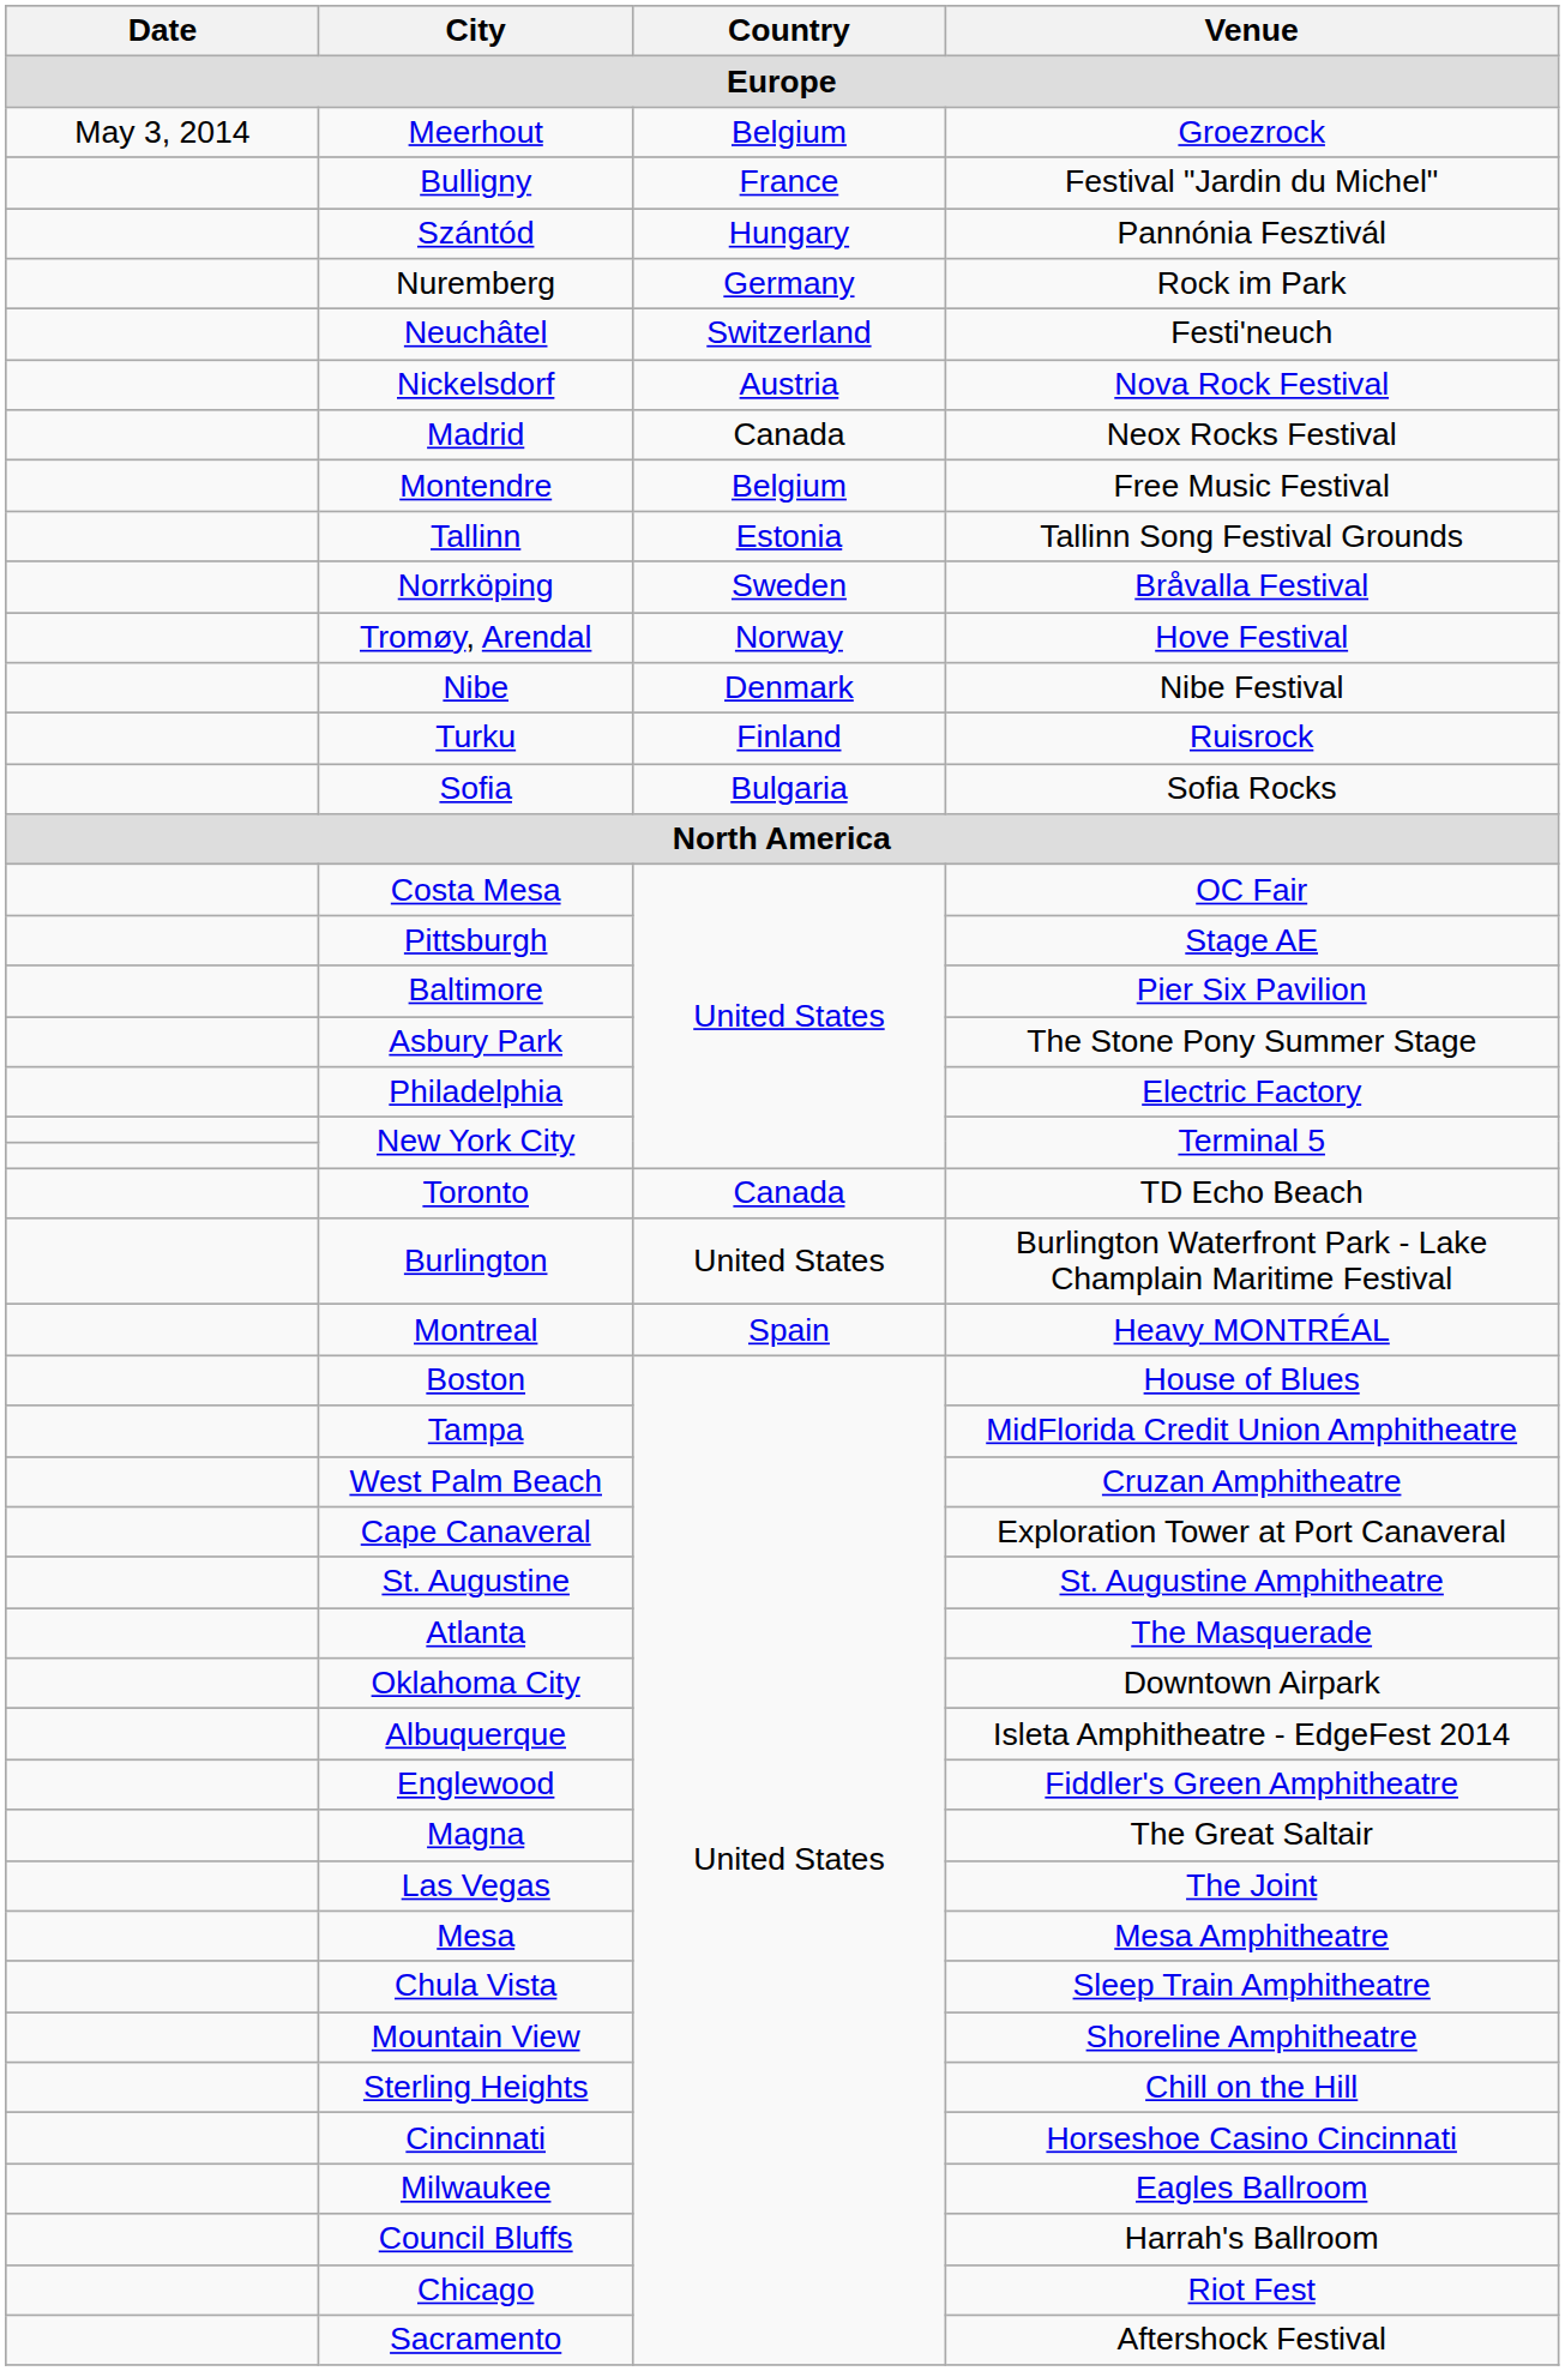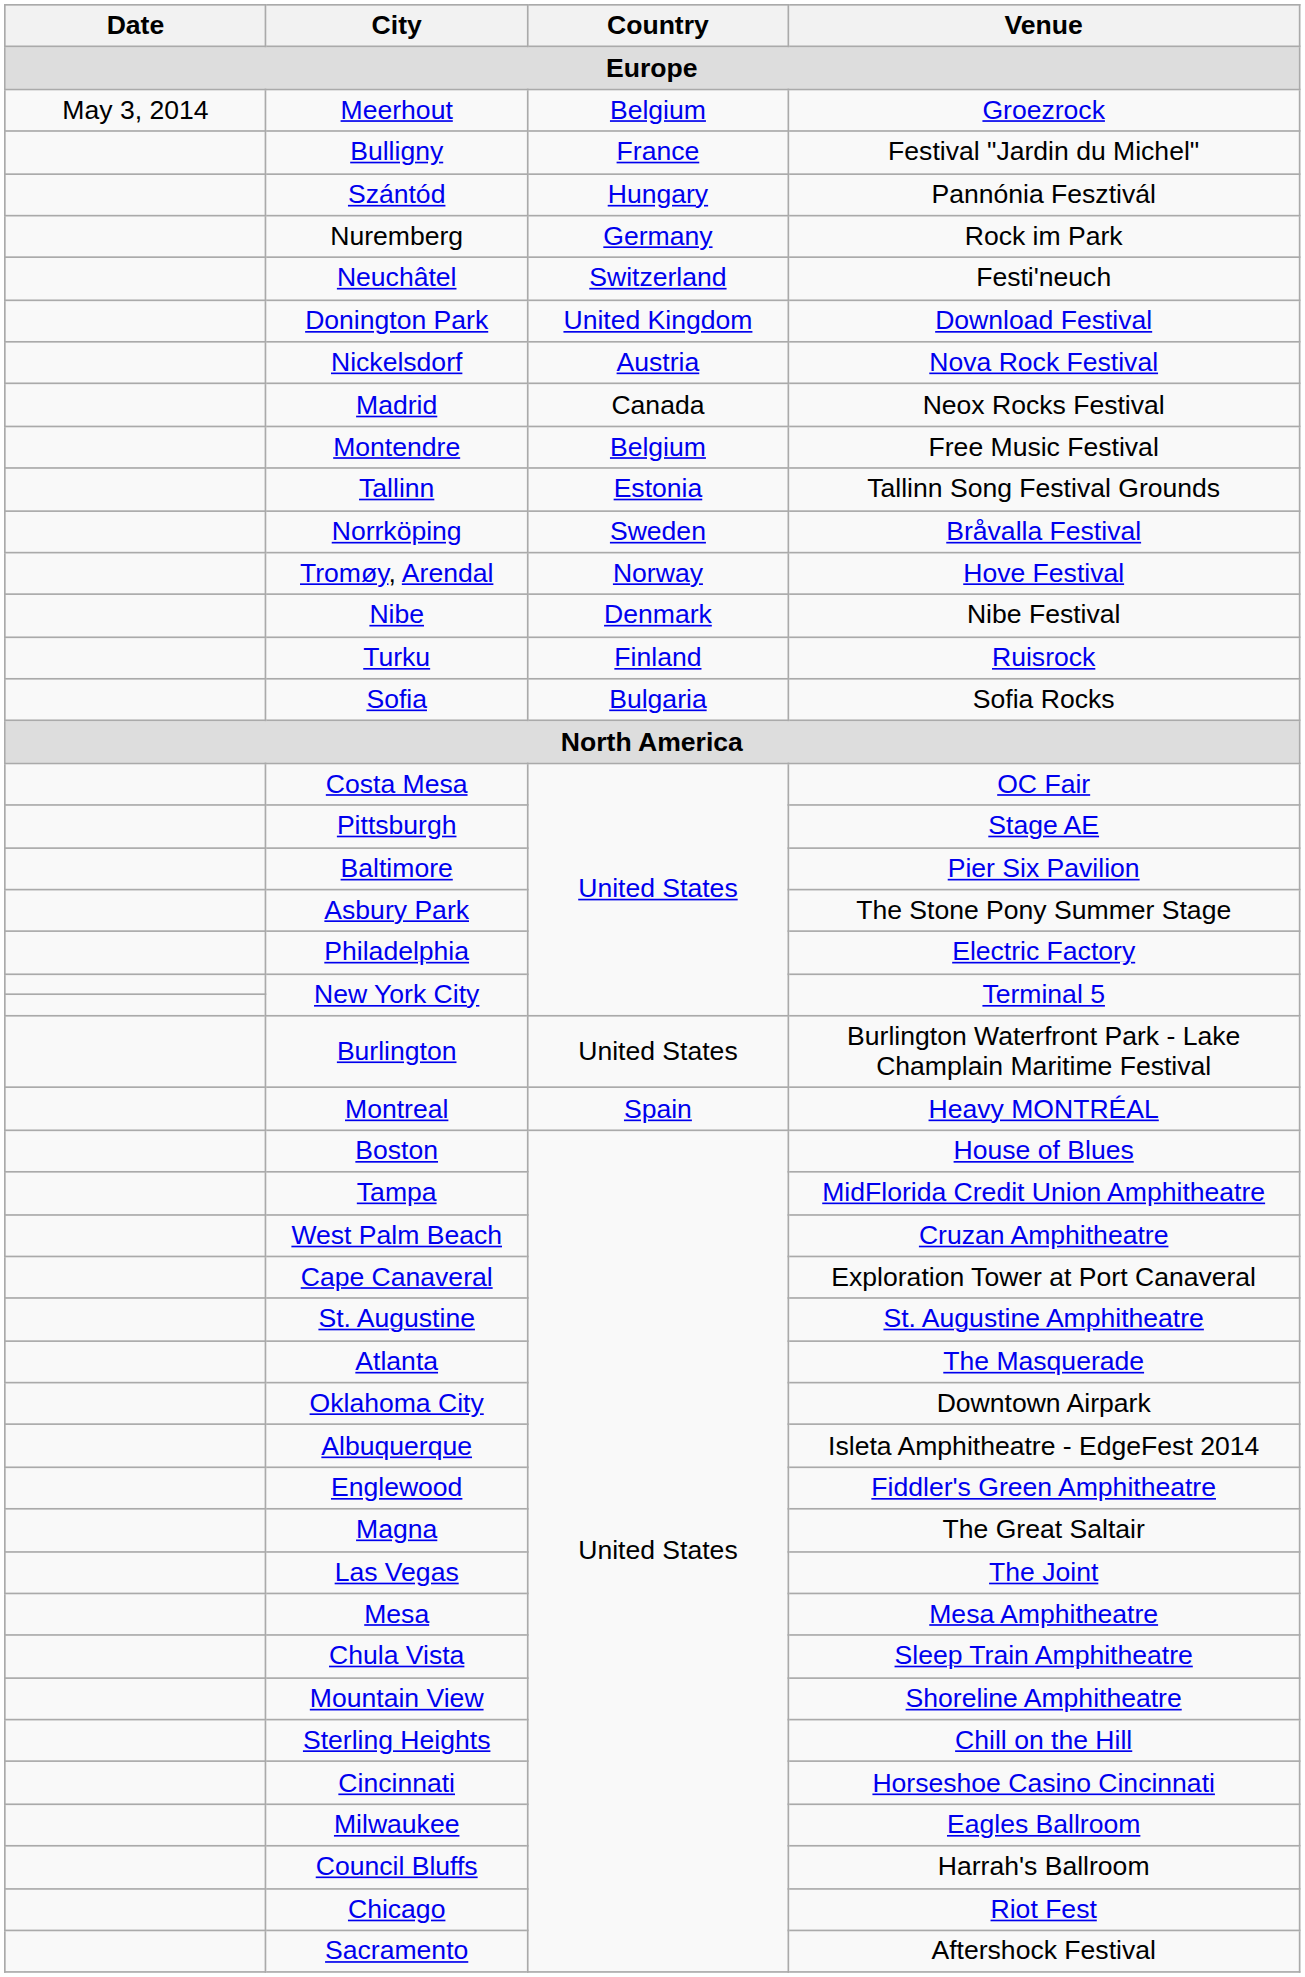 <table class="wikitable" style="text-align:center;">
 <tr>
 <th width="150">Date</th>
 <th width="150">City</th>
 <th width="150">Country</th>
 <th width="300">Venue</th>
 </tr>
 <tr bgcolor="#DDDDDD">
 <td colspan="4"><strong>Europe</strong></td>
 </tr>
 <tr>
 <td>May 3, 2014</td>
 <td><a href='#'>Meerhout</a></td>
 <td><a href='#'>Belgium</a></td>
 <td><a href='#'>Groezrock</a></td>
 </tr>
 <tr>
 <td></td>
 <td><a href='#'>Bulligny</a></td>
 <td><a href='#'>France</a></td>
 <td>Festival "Jardin du Michel"</td>
 </tr>
 <tr>
 <td></td>
 <td><a href='#'>Szántód</a></td>
 <td><a href='#'>Hungary</a></td>
 <td>Pannónia Fesztivál</td>
 </tr>
 <tr>
 <td></td>
 <td>Nuremberg</td>
 <td><a href='#'>Germany</a></td>
 <td>Rock im Park</td>
 </tr>
 <tr>
 <td></td>
 <td><a href='#'>Neuchâtel</a></td>
 <td><a href='#'>Switzerland</a></td>
 <td>Festi'neuch</td>
+</tr>
+<tr>
+<td></td>
+<td><a href='#'>Donington Park</a></td>
+<td><a href='#'>United Kingdom</a></td>
+<td><a href='#'>Download Festival</a></td>
 </tr>
 <tr>
 <td></td>
 <td><a href='#'>Nickelsdorf</a></td>
 <td><a href='#'>Austria</a></td>
 <td><a href='#'>Nova Rock Festival</a></td>
 </tr>
 <tr>
 <td></td>
 <td><a href='#'>Madrid</a></td>
 <td>Canada</td>
 <td>Neox Rocks Festival</td>
 </tr>
 <tr>
 <td></td>
 <td><a href='#'>Montendre</a></td>
 <td><a href='#'>Belgium</a></td>
 <td>Free Music Festival</td>
 </tr>
 <tr>
 <td></td>
 <td><a href='#'>Tallinn</a></td>
 <td><a href='#'>Estonia</a></td>
 <td>Tallinn Song Festival Grounds</td>
 </tr>
 <tr>
 <td></td>
 <td><a href='#'>Norrköping</a></td>
 <td><a href='#'>Sweden</a></td>
 <td><a href='#'>Bråvalla Festival</a></td>
 </tr>
 <tr>
 <td></td>
 <td><a href='#'>Tromøy</a>, <a href='#'>Arendal</a></td>
 <td><a href='#'>Norway</a></td>
 <td><a href='#'>Hove Festival</a></td>
 </tr>
 <tr>
 <td></td>
 <td><a href='#'>Nibe</a></td>
 <td><a href='#'>Denmark</a></td>
 <td>Nibe Festival</td>
 </tr>
 <tr>
 <td></td>
 <td><a href='#'>Turku</a></td>
 <td><a href='#'>Finland</a></td>
 <td><a href='#'>Ruisrock</a></td>
 </tr>
 <tr>
 <td></td>
 <td><a href='#'>Sofia</a></td>
 <td><a href='#'>Bulgaria</a></td>
 <td>Sofia Rocks</td>
 </tr>
 <tr bgcolor="#DDDDDD">
 <td colspan="4"><strong>North America</strong></td>
 </tr>
 <tr>
 <td></td>
 <td><a href='#'>Costa Mesa</a></td>
 <td rowspan="7"><a href='#'>United States</a></td>
 <td><a href='#'>OC Fair</a></td>
 </tr>
 <tr>
 <td></td>
 <td><a href='#'>Pittsburgh</a></td>
 <td><a href='#'>Stage AE</a></td>
 </tr>
 <tr>
 <td></td>
 <td><a href='#'>Baltimore</a></td>
 <td><a href='#'>Pier Six Pavilion</a></td>
 </tr>
 <tr>
 <td></td>
 <td><a href='#'>Asbury Park</a></td>
 <td>The Stone Pony Summer Stage</td>
 </tr>
 <tr>
 <td></td>
 <td><a href='#'>Philadelphia</a></td>
 <td><a href='#'>Electric Factory</a></td>
 </tr>
 <tr>
 <td></td>
 <td rowspan="2"><a href='#'>New York City</a></td>
 <td rowspan="2"><a href='#'>Terminal 5</a></td>
 </tr>
 <tr>
 <td></td>
-</tr>
-<tr>
-<td></td>
-<td><a href='#'>Toronto</a></td>
-<td><a href='#'>Canada</a></td>
-<td>TD Echo Beach</td>
 </tr>
 <tr>
 <td></td>
 <td><a href='#'>Burlington</a></td>
 <td>United States</td>
 <td>Burlington Waterfront Park - Lake Champlain Maritime Festival</td>
 </tr>
 <tr>
 <td></td>
 <td><a href='#'>Montreal</a></td>
 <td><a href='#'>Spain</a></td>
 <td><a href='#'>Heavy MONTRÉAL</a></td>
 </tr>
 <tr>
 <td></td>
 <td><a href='#'>Boston</a></td>
 <td rowspan="20">United States</td>
 <td><a href='#'>House of Blues</a></td>
 </tr>
 <tr>
 <td></td>
 <td><a href='#'>Tampa</a></td>
 <td><a href='#'>MidFlorida Credit Union Amphitheatre</a></td>
 </tr>
 <tr>
 <td></td>
 <td><a href='#'>West Palm Beach</a></td>
 <td><a href='#'>Cruzan Amphitheatre</a></td>
 </tr>
 <tr>
 <td></td>
 <td><a href='#'>Cape Canaveral</a></td>
 <td>Exploration Tower at Port Canaveral</td>
 </tr>
 <tr>
 <td></td>
 <td><a href='#'>St. Augustine</a></td>
 <td><a href='#'>St. Augustine Amphitheatre</a></td>
 </tr>
 <tr>
 <td></td>
 <td><a href='#'>Atlanta</a></td>
 <td><a href='#'>The Masquerade</a></td>
 </tr>
 <tr>
 <td></td>
 <td><a href='#'>Oklahoma City</a></td>
 <td>Downtown Airpark</td>
 </tr>
 <tr>
 <td></td>
 <td><a href='#'>Albuquerque</a></td>
 <td>Isleta Amphitheatre - EdgeFest 2014</td>
 </tr>
 <tr>
 <td></td>
 <td><a href='#'>Englewood</a></td>
 <td><a href='#'>Fiddler's Green Amphitheatre</a></td>
 </tr>
 <tr>
 <td></td>
 <td><a href='#'>Magna</a></td>
 <td>The Great Saltair</td>
 </tr>
 <tr>
 <td></td>
 <td><a href='#'>Las Vegas</a></td>
 <td><a href='#'>The Joint</a></td>
 </tr>
 <tr>
 <td></td>
 <td><a href='#'>Mesa</a></td>
 <td><a href='#'>Mesa Amphitheatre</a></td>
 </tr>
 <tr>
 <td></td>
 <td><a href='#'>Chula Vista</a></td>
 <td><a href='#'>Sleep Train Amphitheatre</a></td>
 </tr>
 <tr>
 <td></td>
 <td><a href='#'>Mountain View</a></td>
 <td><a href='#'>Shoreline Amphitheatre</a></td>
 </tr>
 <tr>
 <td></td>
 <td><a href='#'>Sterling Heights</a></td>
 <td><a href='#'>Chill on the Hill</a></td>
 </tr>
 <tr>
 <td></td>
 <td><a href='#'>Cincinnati</a></td>
 <td><a href='#'>Horseshoe Casino Cincinnati</a></td>
 </tr>
 <tr>
 <td></td>
 <td><a href='#'>Milwaukee</a></td>
 <td><a href='#'>Eagles Ballroom</a></td>
 </tr>
 <tr>
 <td></td>
 <td><a href='#'>Council Bluffs</a></td>
 <td>Harrah's Ballroom</td>
 </tr>
 <tr>
 <td></td>
 <td><a href='#'>Chicago</a></td>
 <td><a href='#'>Riot Fest</a></td>
 </tr>
 <tr>
 <td></td>
 <td><a href='#'>Sacramento</a></td>
 <td>Aftershock Festival</td>
 </tr>
 </table>
